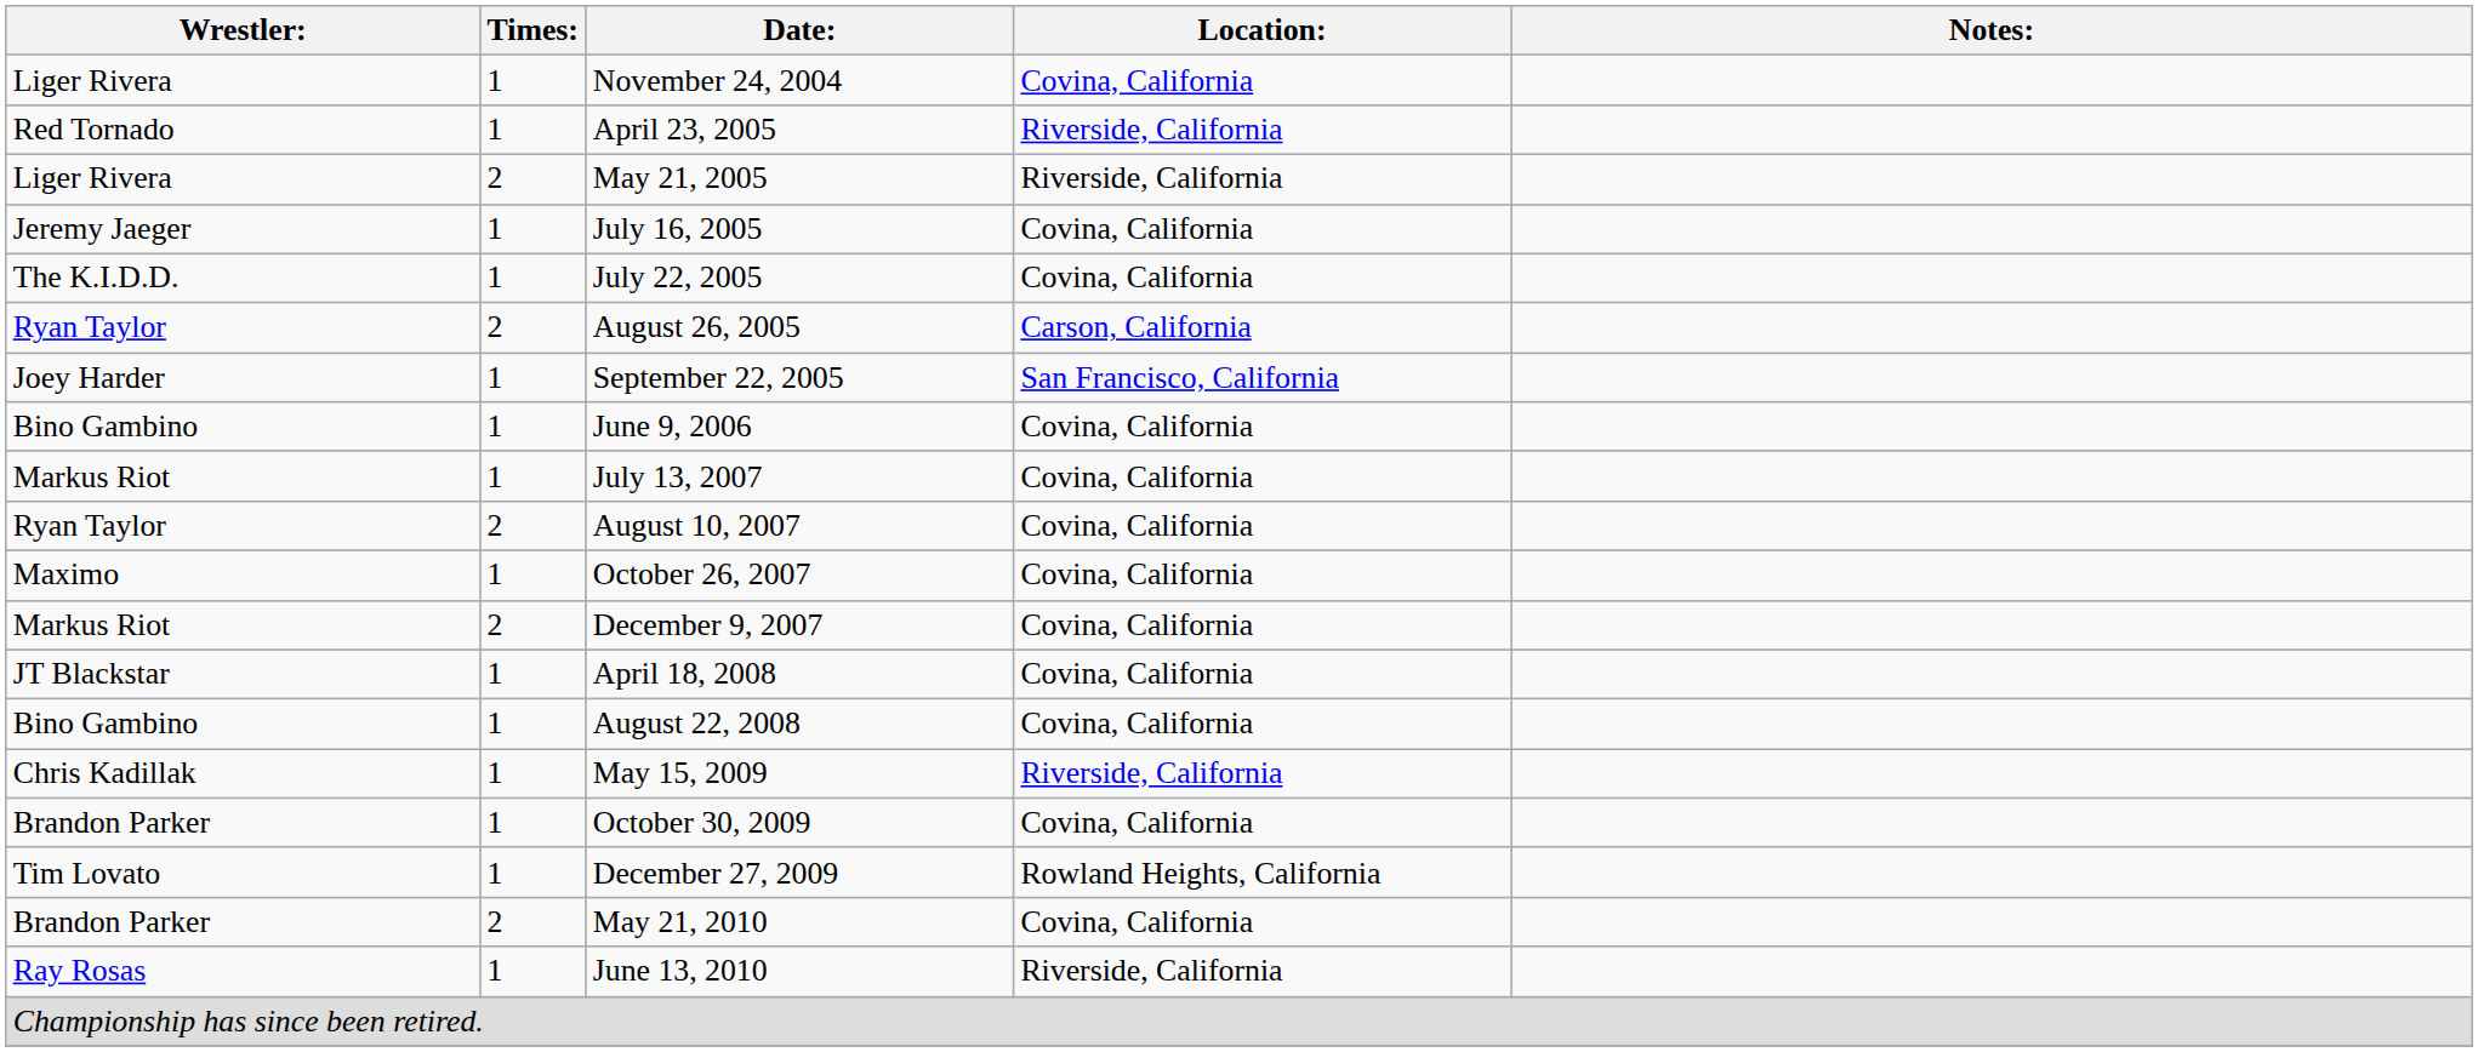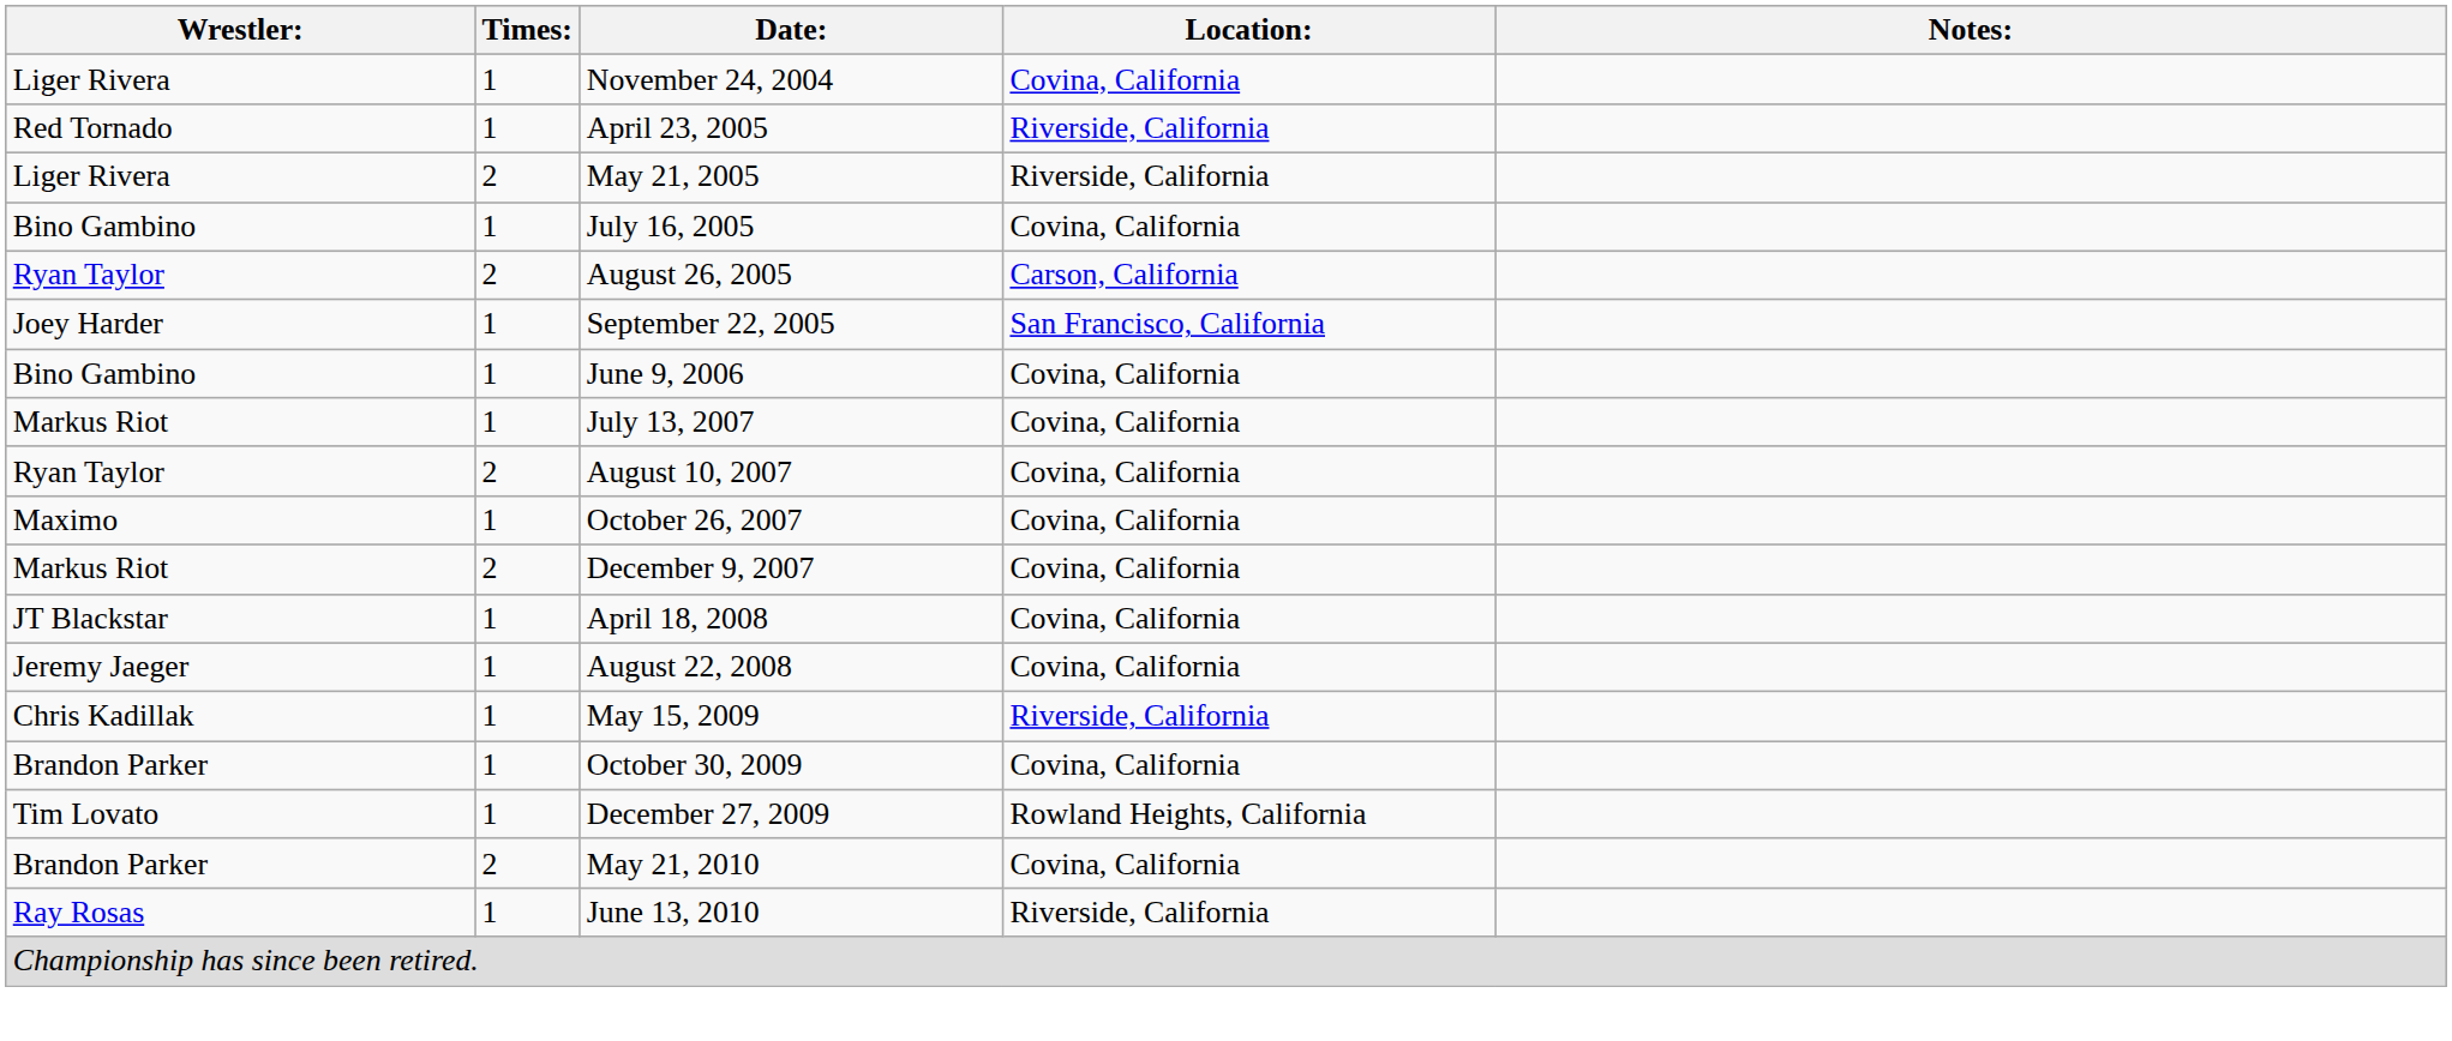 <table class="wikitable" width=100%>
 <tr>
 <th width=20%>Wrestler:</th>
 <th width=0%>Times:</th>
 <th width=18%>Date:</th>
 <th width=21%>Location:</th>
 <th width=41%>Notes:</th>
 </tr>
 <tr>
 <td>Liger Rivera</td>
 <td>1</td>
 <td>November 24, 2004</td>
 <td><a href='#'>Covina, California</a></td>
 <td></td>
 </tr>
 <tr>
 <td>Red Tornado</td>
 <td>1</td>
 <td>April 23, 2005</td>
 <td><a href='#'>Riverside, California</a></td>
 <td></td>
 </tr>
 <tr>
 <td>Liger Rivera</td>
 <td>2</td>
 <td>May 21, 2005</td>
 <td>Riverside, California</td>
 <td></td>
 </tr>
 <tr>
-<td>Jeremy Jaeger</td>
+<td>Bino Gambino</td>
 <td>1</td>
 <td>July 16, 2005</td>
-<td>Covina, California</td>
-<td></td>
-</tr>
-<tr>
-<td>The K.I.D.D.</td>
-<td>1</td>
-<td>July 22, 2005</td>
 <td>Covina, California</td>
 <td></td>
 </tr>
 <tr>
 <td><a href='#'>Ryan Taylor</a></td>
 <td>2</td>
 <td>August 26, 2005</td>
 <td><a href='#'>Carson, California</a></td>
 <td></td>
 </tr>
 <tr>
 <td>Joey Harder</td>
 <td>1</td>
 <td>September 22, 2005</td>
 <td><a href='#'>San Francisco, California</a></td>
 <td></td>
 </tr>
 <tr>
 <td>Bino Gambino</td>
 <td>1</td>
 <td>June 9, 2006</td>
 <td>Covina, California</td>
 <td></td>
 </tr>
 <tr>
 <td>Markus Riot</td>
 <td>1</td>
 <td>July 13, 2007</td>
 <td>Covina, California</td>
 <td></td>
 </tr>
 <tr>
 <td>Ryan Taylor</td>
 <td>2</td>
 <td>August 10, 2007</td>
 <td>Covina, California</td>
 <td></td>
 </tr>
 <tr>
 <td>Maximo</td>
 <td>1</td>
 <td>October 26, 2007</td>
 <td>Covina, California</td>
 <td></td>
 </tr>
 <tr>
 <td>Markus Riot</td>
 <td>2</td>
 <td>December 9, 2007</td>
 <td>Covina, California</td>
 <td></td>
 </tr>
 <tr>
 <td>JT Blackstar</td>
 <td>1</td>
 <td>April 18, 2008</td>
 <td>Covina, California</td>
 <td></td>
 </tr>
 <tr>
-<td>Bino Gambino</td>
+<td>Jeremy Jaeger</td>
 <td>1</td>
 <td>August 22, 2008</td>
 <td>Covina, California</td>
 <td></td>
 </tr>
 <tr>
 <td>Chris Kadillak</td>
 <td>1</td>
 <td>May 15, 2009</td>
 <td><a href='#'>Riverside, California</a></td>
 <td></td>
 </tr>
 <tr>
 <td>Brandon Parker</td>
 <td>1</td>
 <td>October 30, 2009</td>
 <td>Covina, California</td>
 <td></td>
 </tr>
 <tr>
 <td>Tim Lovato</td>
 <td>1</td>
 <td>December 27, 2009</td>
 <td>Rowland Heights, California</td>
 <td></td>
 </tr>
 <tr>
 <td>Brandon Parker</td>
 <td>2</td>
 <td>May 21, 2010</td>
 <td>Covina, California</td>
 <td></td>
 </tr>
 <tr>
 <td><a href='#'>Ray Rosas</a></td>
 <td>1</td>
 <td>June 13, 2010</td>
 <td>Riverside, California</td>
 <td></td>
 </tr>
 <tr>
 <td colspan=5 style="background: #dddddd;"><em>Championship has since been retired.</em></td>
 </tr>
 <tr>
 </tr>
 </table>
